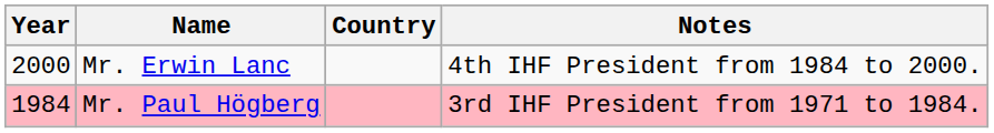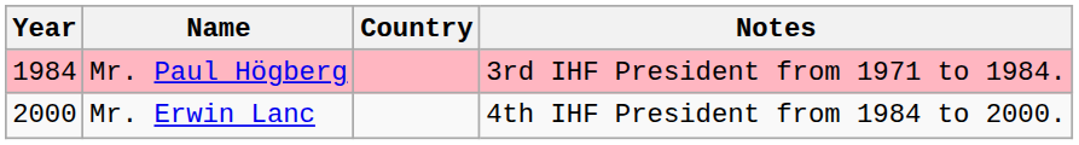 <table class="wikitable">
 <tr>
 <th>Year</th>
 <th>Name</th>
 <th>Country</th>
 <th>Notes</th>
 </tr>
+<tr bgcolor=FFB6C1>
+<td>1984</td>
+<td>Mr. <a href='#'>Paul Högberg</a></td>
+<td></td>
+<td>3rd IHF President from 1971 to 1984.</td>
+</tr>
 <tr>
 <td>2000</td>
 <td>Mr. <a href='#'>Erwin Lanc</a></td>
 <td></td>
 <td>4th IHF President from 1984 to 2000.</td>
 </tr>
-<tr bgcolor=FFB6C1>
-<td>1984</td>
-<td>Mr. <a href='#'>Paul Högberg</a></td>
-<td></td>
-<td>3rd IHF President from 1971 to 1984.</td>
-</tr>
 </table>
